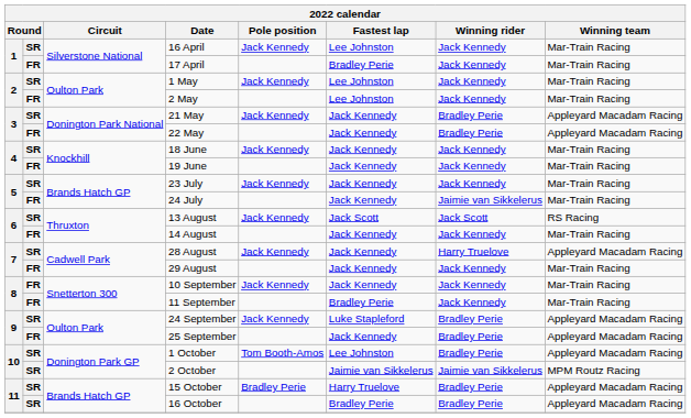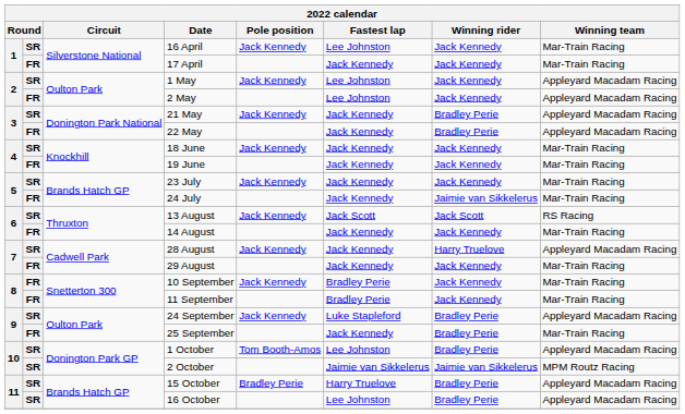 <table class="wikitable" style="font-size: 85%">
 <tr>
 <th colspan=8>2022 calendar</th>
 </tr>
 <tr>
 <th colspan=2>Round</th>
 <th>Circuit</th>
 <th>Date</th>
 <th>Pole position</th>
 <th>Fastest lap</th>
 <th>Winning rider</th>
 <th>Winning team</th>
 </tr>
 <tr>
 <th rowspan="2">1</th>
 <th>SR</th>
 <td rowspan="2"> <a href='#'>Silverstone National</a></td>
 <td>16 April</td>
 <td> <a href='#'>Jack Kennedy</a></td>
 <td> <a href='#'>Lee Johnston</a></td>
 <td> <a href='#'>Jack Kennedy</a></td>
 <td>Mar-Train Racing</td>
 </tr>
 <tr>
 <th>FR</th>
 <td rowspan=1>17 April</td>
 <td></td>
-<td> <a href='#'>Bradley Perie</a></td>
+<td> <a href='#'>Jack Kennedy</a></td>
 <td> <a href='#'>Jack Kennedy</a></td>
 <td>Mar-Train Racing</td>
 </tr>
 <tr>
 <th rowspan="2">2</th>
 <th>SR</th>
 <td rowspan="2"> <a href='#'>Oulton Park</a></td>
 <td>1 May</td>
 <td> <a href='#'>Jack Kennedy</a></td>
 <td> <a href='#'>Lee Johnston</a></td>
 <td> <a href='#'>Jack Kennedy</a></td>
-<td>Mar-Train Racing</td>
+<td>Appleyard Macadam Racing</td>
 </tr>
 <tr>
 <th>FR</th>
 <td rowspan=1>2 May</td>
 <td></td>
 <td> <a href='#'>Lee Johnston</a></td>
 <td> <a href='#'>Jack Kennedy</a></td>
-<td>Mar-Train Racing</td>
+<td>Appleyard Macadam Racing</td>
 </tr>
 <tr>
 <th rowspan="2">3</th>
 <th>SR</th>
 <td rowspan="2"> <a href='#'>Donington Park National</a></td>
 <td>21 May</td>
 <td> <a href='#'>Jack Kennedy</a></td>
 <td> <a href='#'>Jack Kennedy</a></td>
 <td> <a href='#'>Bradley Perie</a></td>
 <td>Appleyard Macadam Racing</td>
 </tr>
 <tr>
 <th>FR</th>
 <td rowspan=1>22 May</td>
 <td></td>
 <td> <a href='#'>Jack Kennedy</a></td>
 <td> <a href='#'>Bradley Perie</a></td>
 <td>Appleyard Macadam Racing</td>
 </tr>
 <tr>
 <th rowspan="2">4</th>
 <th>SR</th>
 <td rowspan="2"> <a href='#'>Knockhill</a></td>
 <td>18 June</td>
 <td> <a href='#'>Jack Kennedy</a></td>
 <td> <a href='#'>Jack Kennedy</a></td>
 <td> <a href='#'>Jack Kennedy</a></td>
 <td>Mar-Train Racing</td>
 </tr>
 <tr>
 <th>FR</th>
 <td rowspan=1>19 June</td>
 <td></td>
 <td> <a href='#'>Jack Kennedy</a></td>
 <td> <a href='#'>Jack Kennedy</a></td>
 <td>Mar-Train Racing</td>
 </tr>
 <tr>
 <th rowspan="2">5</th>
 <th>SR</th>
 <td rowspan="2"> <a href='#'>Brands Hatch GP</a></td>
 <td>23 July</td>
 <td> <a href='#'>Jack Kennedy</a></td>
 <td> <a href='#'>Jack Kennedy</a></td>
 <td> <a href='#'>Jack Kennedy</a></td>
 <td>Mar-Train Racing</td>
 </tr>
 <tr>
 <th>FR</th>
 <td rowspan=1>24 July</td>
 <td></td>
 <td> <a href='#'>Jack Kennedy</a></td>
 <td> <a href='#'>Jaimie van Sikkelerus</a></td>
 <td>Mar-Train Racing</td>
 </tr>
 <tr>
 <th rowspan="2">6</th>
 <th>SR</th>
 <td rowspan="2"> <a href='#'>Thruxton</a></td>
 <td>13 August</td>
 <td> <a href='#'>Jack Kennedy</a></td>
 <td> <a href='#'>Jack Scott</a></td>
 <td> <a href='#'>Jack Scott</a></td>
 <td>RS Racing</td>
 </tr>
 <tr>
 <th>FR</th>
 <td rowspan=1>14 August</td>
 <td></td>
 <td> <a href='#'>Jack Kennedy</a></td>
 <td> <a href='#'>Jack Kennedy</a></td>
 <td>Mar-Train Racing</td>
 </tr>
 <tr>
 <th rowspan="2">7</th>
 <th>SR</th>
 <td rowspan="2"> <a href='#'>Cadwell Park</a></td>
 <td>28 August</td>
 <td> <a href='#'>Jack Kennedy</a></td>
 <td> <a href='#'>Jack Kennedy</a></td>
 <td> <a href='#'>Harry Truelove</a></td>
 <td>Appleyard Macadam Racing</td>
 </tr>
 <tr>
 <th>FR</th>
 <td rowspan=1>29 August</td>
 <td></td>
 <td> <a href='#'>Jack Kennedy</a></td>
 <td> <a href='#'>Jack Kennedy</a></td>
 <td>Mar-Train Racing</td>
 </tr>
 <tr>
 <th rowspan="2">8</th>
 <th>FR</th>
 <td rowspan="2"> <a href='#'>Snetterton 300</a></td>
 <td>10 September</td>
 <td> <a href='#'>Jack Kennedy</a></td>
-<td> <a href='#'>Jack Kennedy</a></td>
+<td> <a href='#'>Bradley Perie</a></td>
 <td> <a href='#'>Jack Kennedy</a></td>
 <td>Mar-Train Racing</td>
 </tr>
 <tr>
 <th>FR</th>
 <td rowspan=1>11 September</td>
 <td></td>
 <td> <a href='#'>Bradley Perie</a></td>
 <td> <a href='#'>Jack Kennedy</a></td>
 <td>Mar-Train Racing</td>
 </tr>
 <tr>
 <th rowspan="2">9</th>
 <th>SR</th>
 <td rowspan="2"> <a href='#'>Oulton Park</a></td>
 <td>24 September</td>
 <td> <a href='#'>Jack Kennedy</a></td>
 <td> <a href='#'>Luke Stapleford</a></td>
 <td> <a href='#'>Bradley Perie</a></td>
 <td>Appleyard Macadam Racing</td>
 </tr>
 <tr>
 <th>FR</th>
 <td rowspan=1>25 September</td>
 <td></td>
 <td> <a href='#'>Jack Kennedy</a></td>
 <td> <a href='#'>Bradley Perie</a></td>
-<td>Appleyard Macadam Racing</td>
+<td>Mar-Train Racing</td>
 </tr>
 <tr>
 <th rowspan="2">10</th>
 <th>SR</th>
 <td rowspan="2"> <a href='#'>Donington Park GP</a></td>
 <td>1 October</td>
 <td> <a href='#'>Tom Booth-Amos</a></td>
 <td> <a href='#'>Lee Johnston</a></td>
 <td> <a href='#'>Bradley Perie</a></td>
 <td>Appleyard Macadam Racing</td>
 </tr>
 <tr>
 <th>SR</th>
 <td rowspan=1>2 October</td>
 <td></td>
 <td> <a href='#'>Jaimie van Sikkelerus</a></td>
 <td> <a href='#'>Jaimie van Sikkelerus</a></td>
 <td>MPM Routz Racing</td>
 </tr>
 <tr>
 <th rowspan="2">11</th>
 <th>SR</th>
 <td rowspan="2"> <a href='#'>Brands Hatch GP</a></td>
 <td>15 October</td>
 <td> <a href='#'>Bradley Perie</a></td>
 <td> <a href='#'>Harry Truelove</a></td>
 <td> <a href='#'>Bradley Perie</a></td>
 <td>Appleyard Macadam Racing</td>
 </tr>
 <tr>
 <th>SR</th>
 <td rowspan=1>16 October</td>
 <td></td>
-<td> <a href='#'>Bradley Perie</a></td>
+<td> <a href='#'>Lee Johnston</a></td>
 <td> <a href='#'>Bradley Perie</a></td>
 <td>Appleyard Macadam Racing</td>
 </tr>
 <tr>
 </tr>
 </table>
